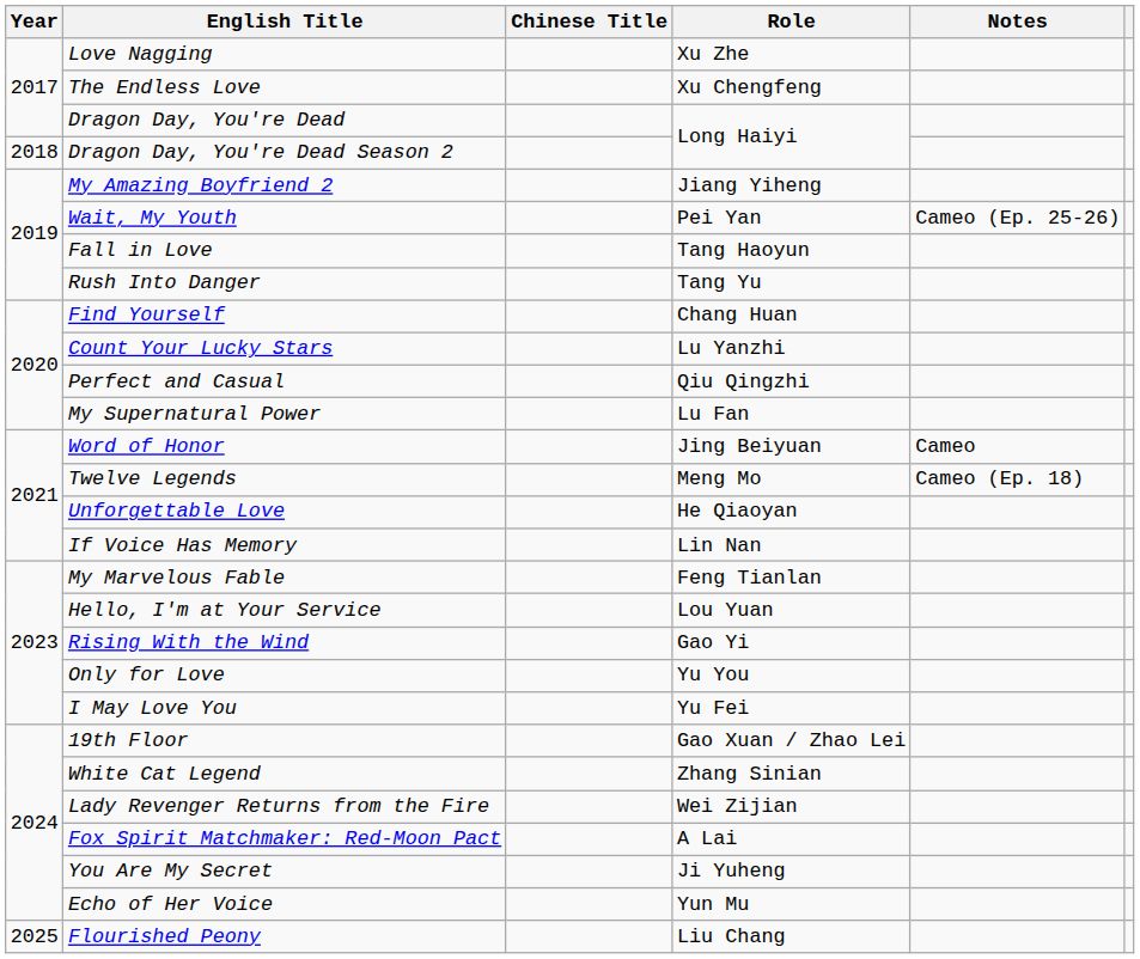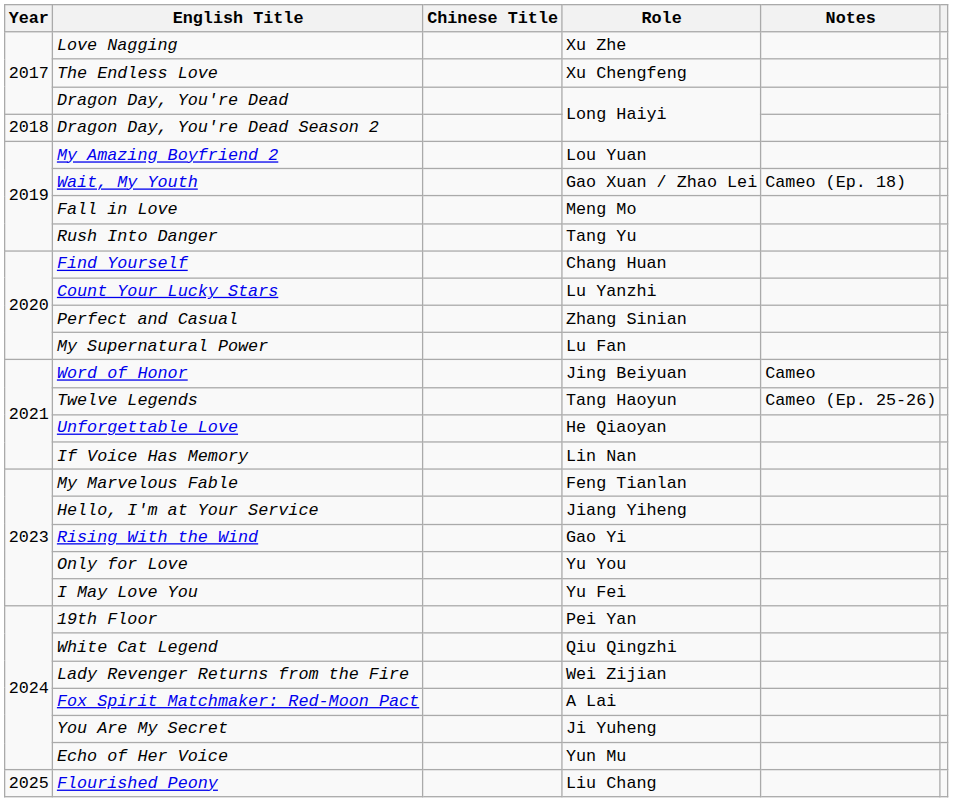 <table class="wikitable sortable plainrowheaders">
 <tr>
 <th scope="col">Year</th>
 <th scope="col">English Title</th>
 <th scope="col">Chinese Title</th>
 <th scope="col">Role</th>
 <th scope="col">Notes</th>
 <th scope="col" class="unsortable"></th>
 </tr>
 <tr>
 <td rowspan="3">2017</td>
 <td><em>Love Nagging</em></td>
 <td></td>
 <td>Xu Zhe</td>
 <td></td>
 <td></td>
 </tr>
 <tr>
 <td><em>The Endless Love</em></td>
 <td></td>
 <td>Xu Chengfeng</td>
 <td></td>
 <td></td>
 </tr>
 <tr>
 <td><em>Dragon Day, You're Dead</em></td>
 <td></td>
 <td rowspan="2">Long Haiyi</td>
 <td></td>
 <td rowspan="2"></td>
 </tr>
 <tr>
 <td>2018</td>
 <td><em>Dragon Day, You're Dead Season 2</em></td>
 <td></td>
 <td></td>
 </tr>
 <tr>
 <td rowspan="4">2019</td>
 <td><em><a href='#'>My Amazing Boyfriend 2</a></em></td>
 <td></td>
-<td>Jiang Yiheng</td>
+<td>Lou Yuan</td>
 <td></td>
 <td></td>
 </tr>
 <tr>
 <td><em><a href='#'>Wait, My Youth</a></em></td>
 <td></td>
-<td>Pei Yan</td>
-<td>Cameo (Ep. 25-26)</td>
+<td>Gao Xuan / Zhao Lei</td>
+<td>Cameo (Ep. 18)</td>
 <td></td>
 </tr>
 <tr>
 <td><em>Fall in Love</em></td>
 <td></td>
-<td>Tang Haoyun</td>
+<td>Meng Mo</td>
 <td></td>
 <td></td>
 </tr>
 <tr>
 <td><em>Rush Into Danger</em></td>
 <td></td>
 <td>Tang Yu</td>
 <td></td>
 <td></td>
 </tr>
 <tr>
 <td rowspan="4">2020</td>
 <td><em><a href='#'>Find Yourself</a></em></td>
 <td></td>
 <td>Chang Huan</td>
 <td></td>
 <td></td>
 </tr>
 <tr>
 <td><em><a href='#'>Count Your Lucky Stars</a></em></td>
 <td></td>
 <td>Lu Yanzhi</td>
 <td></td>
 <td></td>
 </tr>
 <tr>
 <td><em>Perfect and Casual</em></td>
 <td></td>
-<td>Qiu Qingzhi</td>
+<td>Zhang Sinian</td>
 <td></td>
 <td></td>
 </tr>
 <tr>
 <td><em>My Supernatural Power</em></td>
 <td></td>
 <td>Lu Fan</td>
 <td></td>
 <td></td>
 </tr>
 <tr>
 <td rowspan="4">2021</td>
 <td><em><a href='#'>Word of Honor</a></em></td>
 <td></td>
 <td>Jing Beiyuan</td>
 <td>Cameo</td>
 <td></td>
 </tr>
 <tr>
 <td><em>Twelve Legends</em></td>
 <td></td>
-<td>Meng Mo</td>
-<td>Cameo (Ep. 18)</td>
+<td>Tang Haoyun</td>
+<td>Cameo (Ep. 25-26)</td>
 <td></td>
 </tr>
 <tr>
 <td><em><a href='#'>Unforgettable Love</a></em></td>
 <td></td>
 <td>He Qiaoyan</td>
 <td></td>
 <td></td>
 </tr>
 <tr>
 <td><em>If Voice Has Memory</em></td>
 <td></td>
 <td>Lin Nan</td>
 <td></td>
 <td></td>
 </tr>
 <tr>
 <td rowspan="5">2023</td>
 <td><em>My Marvelous Fable</em></td>
 <td></td>
 <td>Feng Tianlan</td>
 <td></td>
 <td></td>
 </tr>
 <tr>
 <td><em>Hello, I'm at Your Service</em></td>
 <td></td>
-<td>Lou Yuan</td>
+<td>Jiang Yiheng</td>
 <td></td>
 <td></td>
 </tr>
 <tr>
 <td><em><a href='#'>Rising With the Wind</a></em></td>
 <td></td>
 <td>Gao Yi</td>
 <td></td>
 <td></td>
 </tr>
 <tr>
 <td><em>Only for Love</em></td>
 <td></td>
 <td>Yu You</td>
 <td></td>
 <td></td>
 </tr>
 <tr>
 <td><em>I May Love You</em></td>
 <td></td>
 <td>Yu Fei</td>
 <td></td>
 <td></td>
 </tr>
 <tr>
 <td rowspan="6">2024</td>
 <td><em>19th Floor</em></td>
 <td></td>
-<td>Gao Xuan / Zhao Lei</td>
+<td>Pei Yan</td>
 <td></td>
 <td></td>
 </tr>
 <tr>
 <td><em>White Cat Legend</em></td>
 <td></td>
-<td>Zhang Sinian</td>
+<td>Qiu Qingzhi</td>
 <td></td>
 <td></td>
 </tr>
 <tr>
 <td><em>Lady Revenger Returns from the Fire</em></td>
 <td></td>
 <td>Wei Zijian</td>
 <td></td>
 <td></td>
 </tr>
 <tr>
 <td><em><a href='#'>Fox Spirit Matchmaker: Red-Moon Pact</a></em></td>
 <td></td>
 <td>A Lai</td>
 <td></td>
 <td></td>
 </tr>
 <tr>
 <td><em>You Are My Secret</em></td>
 <td></td>
 <td>Ji Yuheng</td>
 <td></td>
 <td></td>
 </tr>
 <tr>
 <td><em>Echo of Her Voice</em></td>
 <td></td>
 <td>Yun Mu</td>
 <td></td>
 <td></td>
 </tr>
 <tr>
 <td>2025</td>
 <td><em><a href='#'>Flourished Peony</a></em></td>
 <td></td>
 <td>Liu Chang</td>
 <td></td>
 <td></td>
 </tr>
 </table>
